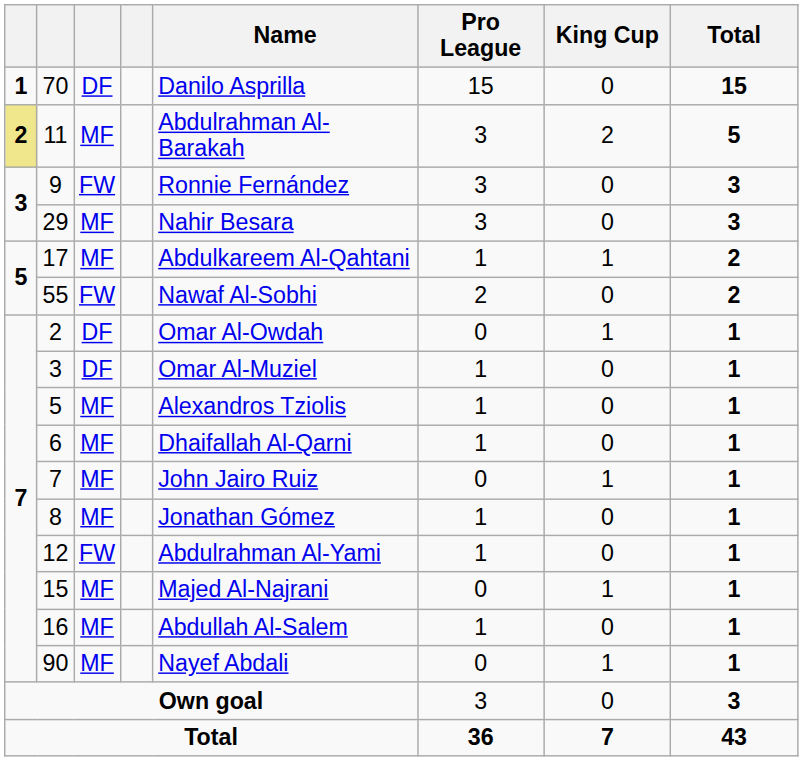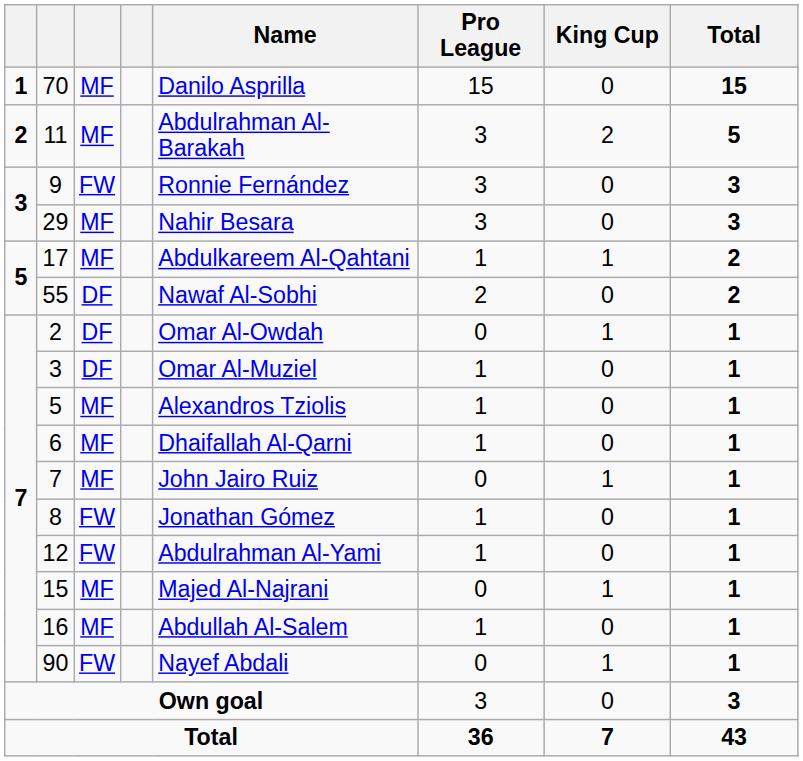 <table class="wikitable" style="text-align:center">
 <tr>
 <th width=15></th>
 <th width=15></th>
 <th width=15></th>
 <th width=15></th>
 <th width=175>Name</th>
 <th width=80>Pro League</th>
 <th width=80>King Cup</th>
 <th width=80>Total</th>
 </tr>
 <tr>
 <td><strong>1</strong></td>
 <td>70</td>
-<td><a href='#'>DF</a></td>
+<td><a href='#'>MF</a></td>
 <td></td>
 <td align=left><a href='#'>Danilo Asprilla</a></td>
 <td>15</td>
 <td>0</td>
 <td><strong>15</strong></td>
 </tr>
 <tr>
-<td style="background: khaki;"><strong>2</strong></td>
+<td><strong>2</strong></td>
 <td>11</td>
 <td><a href='#'>MF</a></td>
 <td></td>
 <td align=left><a href='#'>Abdulrahman Al-Barakah</a></td>
 <td>3</td>
 <td>2</td>
 <td><strong>5</strong></td>
 </tr>
 <tr>
 <td rowspan=2><strong>3</strong></td>
 <td>9</td>
 <td><a href='#'>FW</a></td>
 <td></td>
 <td align=left><a href='#'>Ronnie Fernández</a></td>
 <td>3</td>
 <td>0</td>
 <td><strong>3</strong></td>
 </tr>
 <tr>
 <td>29</td>
 <td><a href='#'>MF</a></td>
 <td></td>
 <td align=left><a href='#'>Nahir Besara</a></td>
 <td>3</td>
 <td>0</td>
 <td><strong>3</strong></td>
 </tr>
 <tr>
 <td rowspan=2><strong>5</strong></td>
 <td>17</td>
 <td><a href='#'>MF</a></td>
 <td></td>
 <td align=left><a href='#'>Abdulkareem Al-Qahtani</a></td>
 <td>1</td>
 <td>1</td>
 <td><strong>2</strong></td>
 </tr>
 <tr>
 <td>55</td>
-<td><a href='#'>FW</a></td>
+<td><a href='#'>DF</a></td>
 <td></td>
 <td align=left><a href='#'>Nawaf Al-Sobhi</a></td>
 <td>2</td>
 <td>0</td>
 <td><strong>2</strong></td>
 </tr>
 <tr>
 <td rowspan=10><strong>7</strong></td>
 <td>2</td>
 <td><a href='#'>DF</a></td>
 <td></td>
 <td align=left><a href='#'>Omar Al-Owdah</a></td>
 <td>0</td>
 <td>1</td>
 <td><strong>1</strong></td>
 </tr>
 <tr>
 <td>3</td>
 <td><a href='#'>DF</a></td>
 <td></td>
 <td align=left><a href='#'>Omar Al-Muziel</a></td>
 <td>1</td>
 <td>0</td>
 <td><strong>1</strong></td>
 </tr>
 <tr>
 <td>5</td>
 <td><a href='#'>MF</a></td>
 <td></td>
 <td align=left><a href='#'>Alexandros Tziolis</a></td>
 <td>1</td>
 <td>0</td>
 <td><strong>1</strong></td>
 </tr>
 <tr>
 <td>6</td>
 <td><a href='#'>MF</a></td>
 <td></td>
 <td align=left><a href='#'>Dhaifallah Al-Qarni</a></td>
 <td>1</td>
 <td>0</td>
 <td><strong>1</strong></td>
 </tr>
 <tr>
 <td>7</td>
 <td><a href='#'>MF</a></td>
 <td></td>
 <td align=left><a href='#'>John Jairo Ruiz</a></td>
 <td>0</td>
 <td>1</td>
 <td><strong>1</strong></td>
 </tr>
 <tr>
 <td>8</td>
-<td><a href='#'>MF</a></td>
+<td><a href='#'>FW</a></td>
 <td></td>
 <td align=left><a href='#'>Jonathan Gómez</a></td>
 <td>1</td>
 <td>0</td>
 <td><strong>1</strong></td>
 </tr>
 <tr>
 <td>12</td>
 <td><a href='#'>FW</a></td>
 <td></td>
 <td align=left><a href='#'>Abdulrahman Al-Yami</a></td>
 <td>1</td>
 <td>0</td>
 <td><strong>1</strong></td>
 </tr>
 <tr>
 <td>15</td>
 <td><a href='#'>MF</a></td>
 <td></td>
 <td align=left><a href='#'>Majed Al-Najrani</a></td>
 <td>0</td>
 <td>1</td>
 <td><strong>1</strong></td>
 </tr>
 <tr>
 <td>16</td>
 <td><a href='#'>MF</a></td>
 <td></td>
 <td align=left><a href='#'>Abdullah Al-Salem</a></td>
 <td>1</td>
 <td>0</td>
 <td><strong>1</strong></td>
 </tr>
 <tr>
 <td>90</td>
-<td><a href='#'>MF</a></td>
+<td><a href='#'>FW</a></td>
 <td></td>
 <td align=left><a href='#'>Nayef Abdali</a></td>
 <td>0</td>
 <td>1</td>
 <td><strong>1</strong></td>
 </tr>
 <tr>
 <td colspan=5><strong>Own goal</strong></td>
 <td>3</td>
 <td>0</td>
 <td><strong>3</strong></td>
 </tr>
 <tr>
 <td colspan=5><strong>Total</strong></td>
 <td><strong>36</strong></td>
 <td><strong>7</strong></td>
 <td><strong>43</strong></td>
 </tr>
 </table>
